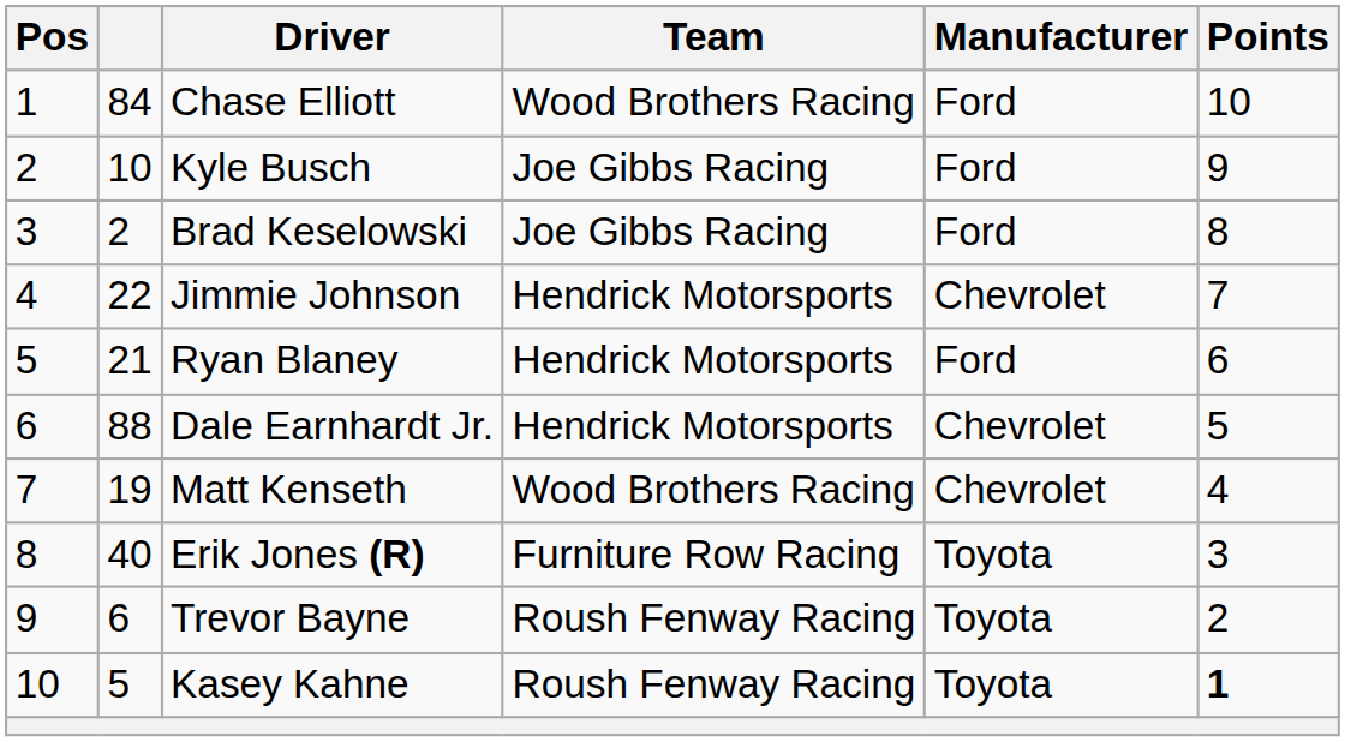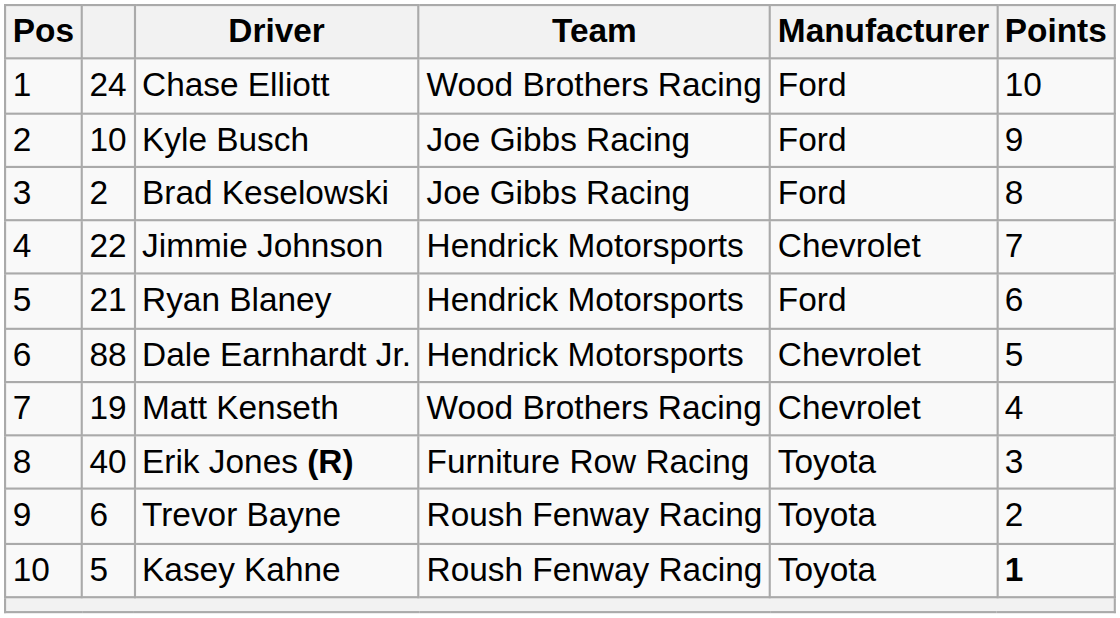 <table class="wikitable" style="font-size:98%">
 <tr>
 <th>Pos</th>
 <th></th>
 <th>Driver</th>
 <th>Team</th>
 <th>Manufacturer</th>
 <th>Points</th>
 </tr>
 <tr>
 <td>1</td>
-<td>84</td>
+<td>24</td>
 <td>Chase Elliott</td>
 <td>Wood Brothers Racing</td>
 <td>Ford</td>
 <td>10</td>
 </tr>
 <tr>
 <td>2</td>
 <td>10</td>
 <td>Kyle Busch</td>
 <td>Joe Gibbs Racing</td>
 <td>Ford</td>
 <td>9</td>
 </tr>
 <tr>
 <td>3</td>
 <td>2</td>
 <td>Brad Keselowski</td>
 <td>Joe Gibbs Racing</td>
 <td>Ford</td>
 <td>8</td>
 </tr>
 <tr>
 <td>4</td>
 <td>22</td>
 <td>Jimmie Johnson</td>
 <td>Hendrick Motorsports</td>
 <td>Chevrolet</td>
 <td>7</td>
 </tr>
 <tr>
 <td>5</td>
 <td>21</td>
 <td>Ryan Blaney</td>
 <td>Hendrick Motorsports</td>
 <td>Ford</td>
 <td>6</td>
 </tr>
 <tr>
 <td>6</td>
 <td>88</td>
 <td>Dale Earnhardt Jr.</td>
 <td>Hendrick Motorsports</td>
 <td>Chevrolet</td>
 <td>5</td>
 </tr>
 <tr>
 <td>7</td>
 <td>19</td>
 <td>Matt Kenseth</td>
 <td>Wood Brothers Racing</td>
 <td>Chevrolet</td>
 <td>4</td>
 </tr>
 <tr>
 <td>8</td>
 <td>40</td>
 <td>Erik Jones <strong>(R)</strong></td>
 <td>Furniture Row Racing</td>
 <td>Toyota</td>
 <td>3</td>
 </tr>
 <tr>
 <td>9</td>
 <td>6</td>
 <td>Trevor Bayne</td>
 <td>Roush Fenway Racing</td>
 <td>Toyota</td>
 <td>2</td>
 </tr>
 <tr>
 <td>10</td>
 <td>5</td>
 <td>Kasey Kahne</td>
 <td>Roush Fenway Racing</td>
 <td>Toyota</td>
 <td><strong>1</strong></td>
 </tr>
 <tr>
 <th colspan="6"></th>
 </tr>
 </table>
